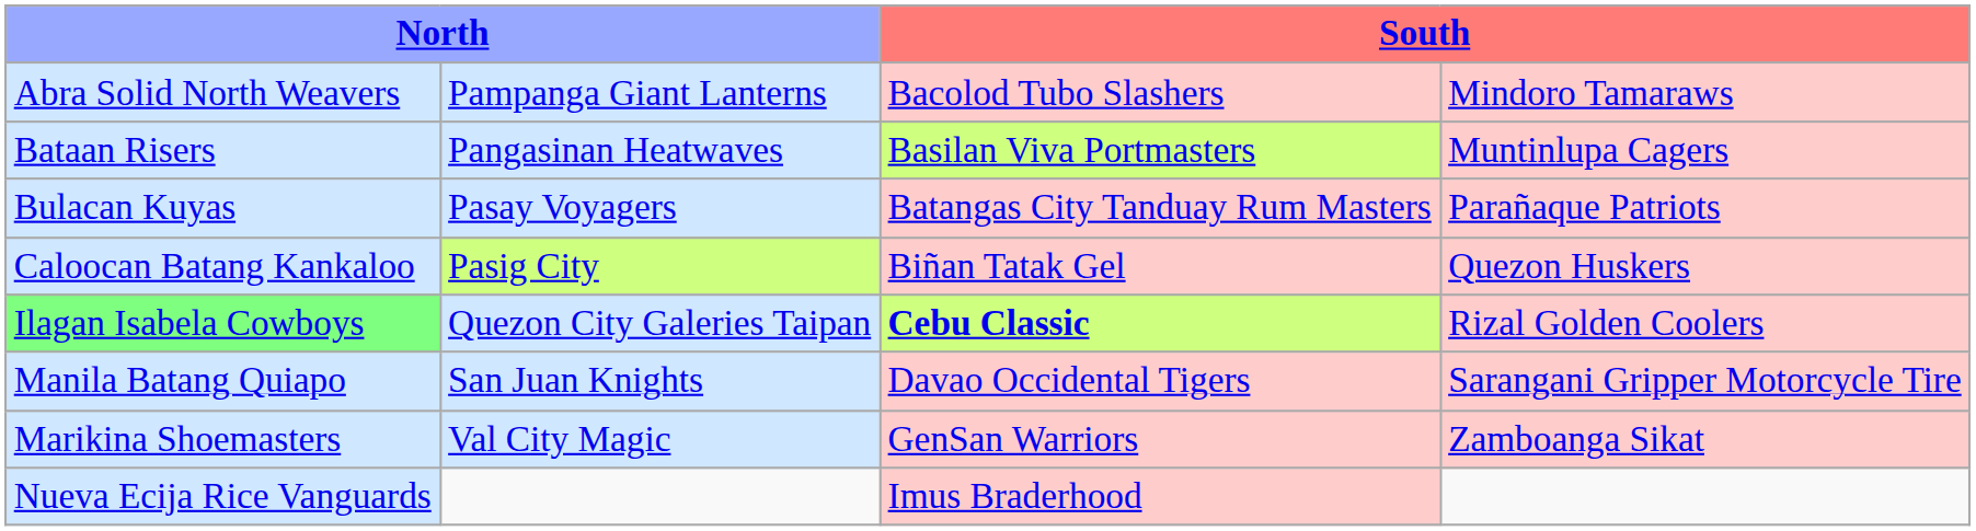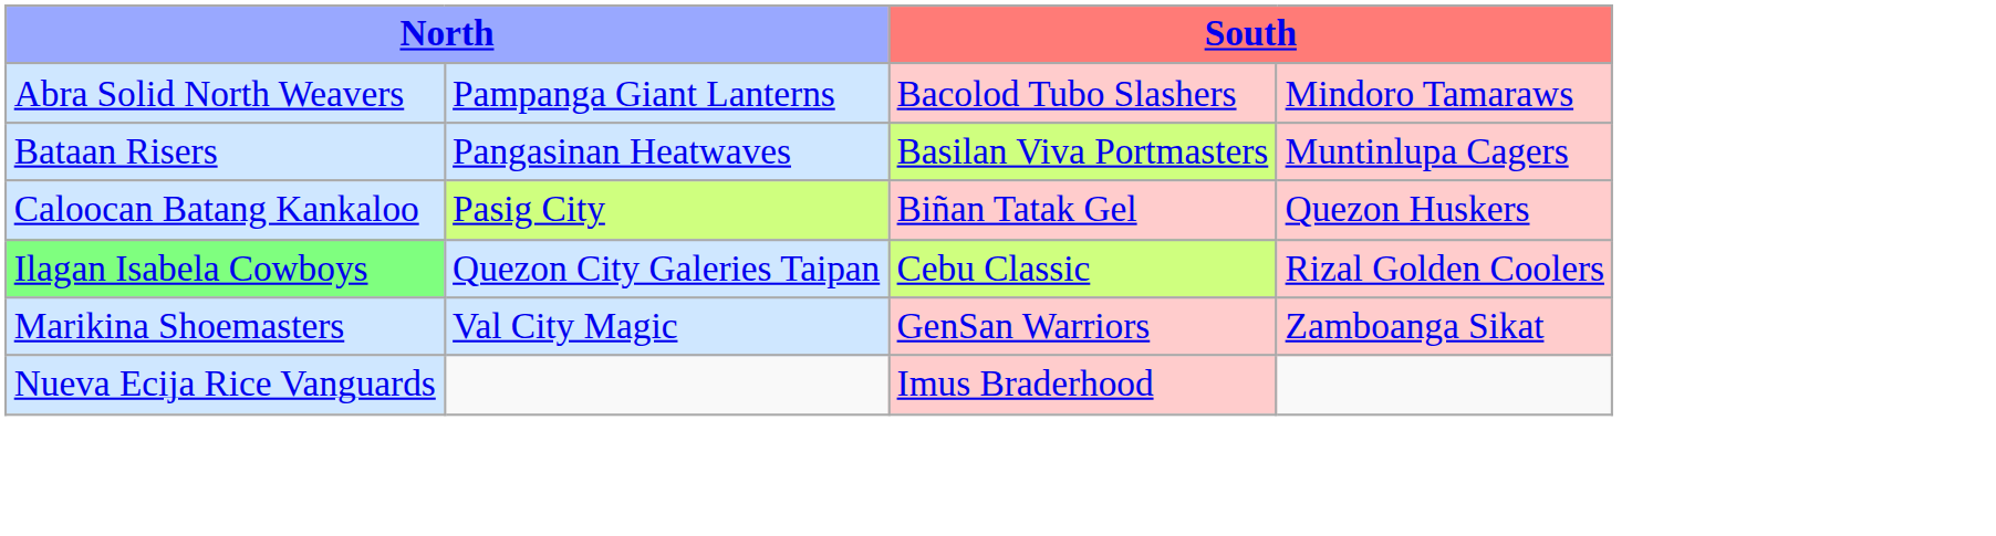 <table class="wikitable">
 <tr>
 <th colspan="2" style="background:#99A8FF;"><a href='#'>North</a></th>
 <th colspan="2" style="background:#FF7B77;"><a href='#'>South</a></th>
 </tr>
 <tr>
 <td style="background-color: #CFE7FF;"><a href='#'>Abra Solid North Weavers</a></td>
 <td style="background-color: #CFE7FF;"><a href='#'>Pampanga Giant Lanterns</a></td>
 <td style="background-color: #FFCCCC;"><a href='#'>Bacolod Tubo Slashers</a></td>
 <td style="background-color: #FFCCCC;"><a href='#'>Mindoro Tamaraws</a></td>
 </tr>
 <tr>
 <td style="background-color: #CFE7FF;"><a href='#'>Bataan Risers</a></td>
 <td style="background-color: #CFE7FF;"><a href='#'>Pangasinan Heatwaves</a></td>
 <td style="background-color: #CFFF7F;"><a href='#'>Basilan Viva Portmasters</a></td>
 <td style="background-color: #FFCCCC;"><a href='#'>Muntinlupa Cagers</a></td>
 </tr>
 <tr>
-<td style="background-color: #CFE7FF;"><a href='#'>Bulacan Kuyas</a></td>
-<td style="background-color: #CFE7FF;"><a href='#'>Pasay Voyagers</a></td>
-<td style="background-color: #FFCCCC;"><a href='#'>Batangas City Tanduay Rum Masters</a></td>
-<td style="background-color: #FFCCCC;"><a href='#'>Parañaque Patriots</a></td>
-</tr>
-<tr>
 <td style="background-color: #CFE7FF;"><a href='#'>Caloocan Batang Kankaloo</a></td>
 <td style="background-color: #CFFF7F;"><a href='#'>Pasig City</a></td>
 <td style="background-color: #FFCCCC;"><a href='#'>Biñan Tatak Gel</a></td>
 <td style="background-color: #FFCCCC;"><a href='#'>Quezon Huskers</a></td>
 </tr>
 <tr>
 <td style="background-color: #7FFF7F;"><a href='#'>Ilagan Isabela Cowboys</a></td>
 <td style="background-color: #CFE7FF;"><a href='#'>Quezon City Galeries Taipan</a></td>
-<td style="background-color: #CFFF7F;"><strong><a href='#'>Cebu Classic</a></strong></td>
+<td style="background-color: #CFFF7F;"><a href='#'>Cebu Classic</a></td>
 <td style="background-color: #FFCCCC;"><a href='#'>Rizal Golden Coolers</a></td>
-</tr>
-<tr>
-<td style="background-color: #CFE7FF;"><a href='#'>Manila Batang Quiapo</a></td>
-<td style="background-color: #CFE7FF;"><a href='#'>San Juan Knights</a></td>
-<td style="background-color: #FFCCCC;"><a href='#'>Davao Occidental Tigers</a></td>
-<td style="background-color: #FFCCCC;"><a href='#'>Sarangani Gripper Motorcycle Tire</a></td>
 </tr>
 <tr>
 <td style="background-color: #CFE7FF;"><a href='#'>Marikina Shoemasters</a></td>
 <td style="background-color: #CFE7FF;"><a href='#'>Val City Magic</a></td>
 <td style="background-color: #FFCCCC;"><a href='#'>GenSan Warriors</a></td>
 <td style="background-color: #FFCCCC;"><a href='#'>Zamboanga Sikat</a></td>
 </tr>
 <tr>
 <td style="background-color: #CFE7FF;"><a href='#'>Nueva Ecija Rice Vanguards</a></td>
 <td></td>
 <td style="background-color: #FFCCCC;"><a href='#'>Imus Braderhood</a></td>
 <td></td>
 </tr>
 </table>
